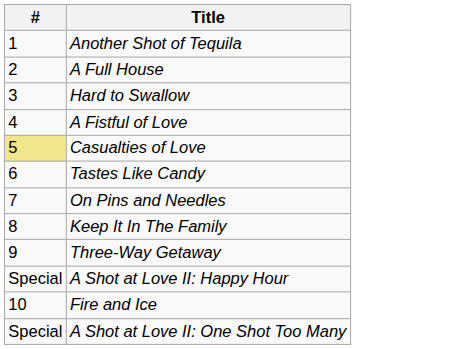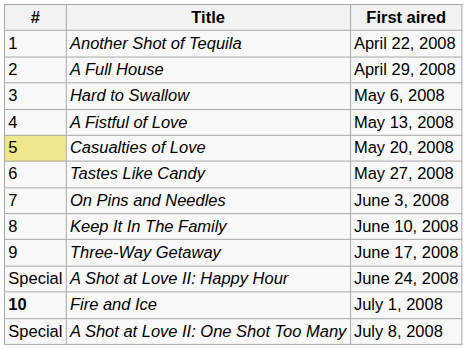 <table class="wikitable">
 <tr>
 <th>#</th>
 <th>Title</th>
+<th>First aired</th>
 </tr>
 <tr>
 <td>1</td>
 <td><em>Another Shot of Tequila</em></td>
+<td>April 22, 2008</td>
 </tr>
 <tr>
 <td>2</td>
 <td><em>A Full House</em></td>
+<td>April 29, 2008</td>
 </tr>
 <tr>
 <td>3</td>
 <td><em>Hard to Swallow</em></td>
+<td>May 6, 2008</td>
 </tr>
 <tr>
 <td>4</td>
 <td><em>A Fistful of Love</em></td>
+<td>May 13, 2008</td>
 </tr>
 <tr>
 <td style="background: khaki;">5</td>
 <td><em>Casualties of Love</em></td>
+<td>May 20, 2008</td>
 </tr>
 <tr>
 <td>6</td>
 <td><em>Tastes Like Candy</em></td>
+<td>May 27, 2008</td>
 </tr>
 <tr>
 <td>7</td>
 <td><em>On Pins and Needles</em></td>
+<td>June 3, 2008</td>
 </tr>
 <tr>
 <td>8</td>
 <td><em>Keep It In The Family</em></td>
+<td>June 10, 2008</td>
 </tr>
 <tr>
 <td>9</td>
 <td><em>Three-Way Getaway</em></td>
+<td>June 17, 2008</td>
 </tr>
 <tr>
 <td>Special</td>
 <td><em>A Shot at Love II: Happy Hour</em></td>
+<td>June 24, 2008</td>
 </tr>
 <tr>
-<td>10</td>
+<td><strong>10</strong></td>
 <td><em>Fire and Ice</em></td>
+<td>July 1, 2008</td>
 </tr>
 <tr>
 <td>Special</td>
 <td><em>A Shot at Love II: One Shot Too Many</em></td>
+<td>July 8, 2008</td>
 </tr>
 </table>
